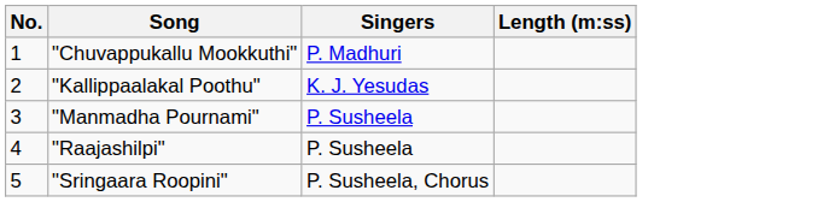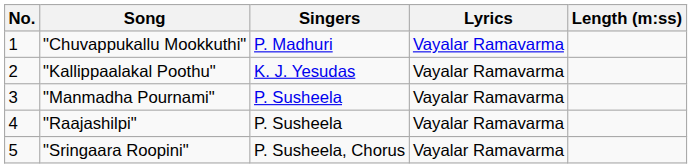 <table class="wikitable" style="font-size:95%;">
 <tr>
 <th>No.</th>
 <th>Song</th>
 <th>Singers</th>
+<th>Lyrics</th>
 <th>Length (m:ss)</th>
 </tr>
 <tr>
 <td>1</td>
 <td>"Chuvappukallu Mookkuthi"</td>
 <td><a href='#'>P. Madhuri</a></td>
+<td><a href='#'>Vayalar Ramavarma</a></td>
 <td></td>
 </tr>
 <tr>
 <td>2</td>
 <td>"Kallippaalakal Poothu"</td>
 <td><a href='#'>K. J. Yesudas</a></td>
+<td>Vayalar Ramavarma</td>
 <td></td>
 </tr>
 <tr>
 <td>3</td>
 <td>"Manmadha Pournami"</td>
 <td><a href='#'>P. Susheela</a></td>
+<td>Vayalar Ramavarma</td>
 <td></td>
 </tr>
 <tr>
 <td>4</td>
 <td>"Raajashilpi"</td>
 <td>P. Susheela</td>
+<td>Vayalar Ramavarma</td>
 <td></td>
 </tr>
 <tr>
 <td>5</td>
 <td>"Sringaara Roopini"</td>
 <td>P. Susheela, Chorus</td>
+<td>Vayalar Ramavarma</td>
 <td></td>
 </tr>
 </table>
